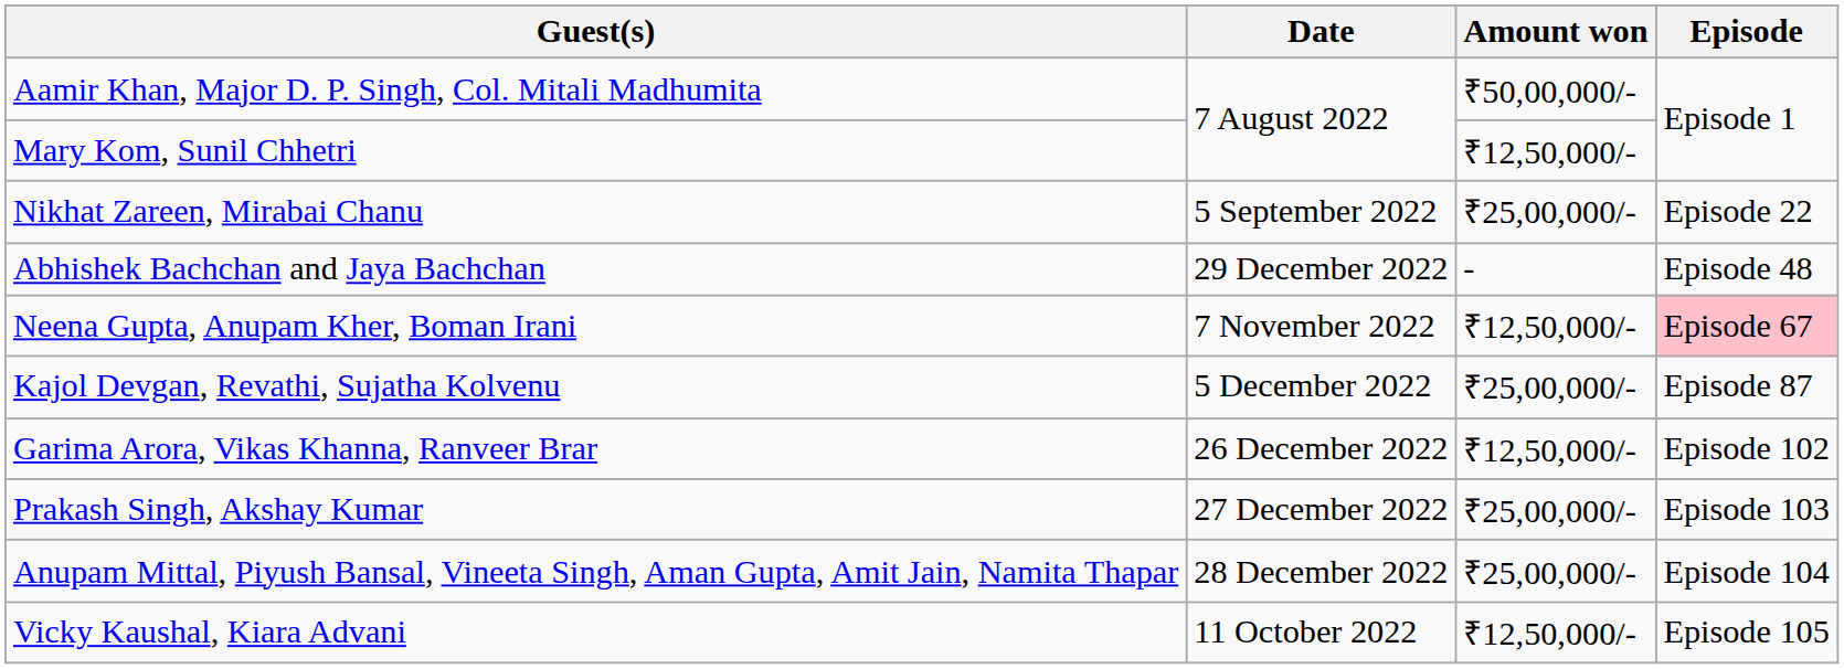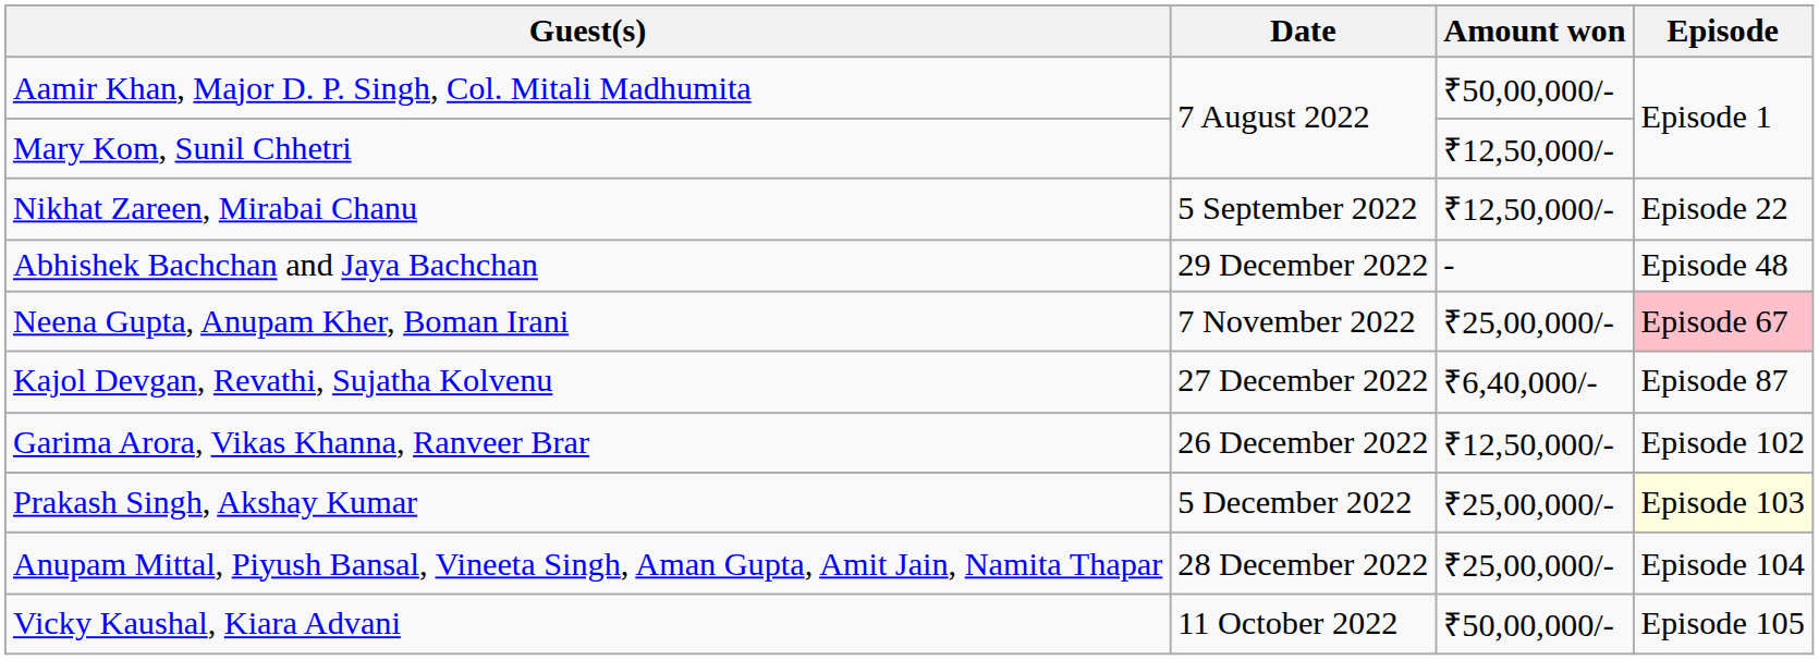 <table class="wikitable">
 <tr>
 <th>Guest(s)</th>
 <th>Date</th>
 <th>Amount won</th>
 <th>Episode</th>
 </tr>
 <tr>
 <td><a href='#'>Aamir Khan</a>, <a href='#'>Major D. P. Singh</a>, <a href='#'>Col. Mitali Madhumita</a></td>
 <td rowspan="2">7 August 2022</td>
 <td>₹50,00,000/-</td>
 <td rowspan="2">Episode 1</td>
 </tr>
 <tr>
 <td><a href='#'>Mary Kom</a>, <a href='#'>Sunil Chhetri</a></td>
 <td>₹12,50,000/-</td>
 </tr>
 <tr>
 <td><a href='#'>Nikhat Zareen</a>, <a href='#'>Mirabai Chanu</a></td>
 <td>5 September 2022</td>
-<td>₹25,00,000/-</td>
+<td>₹12,50,000/-</td>
 <td>Episode 22</td>
 </tr>
 <tr>
 <td><a href='#'>Abhishek Bachchan</a> and <a href='#'>Jaya Bachchan</a></td>
 <td>29 December 2022</td>
 <td>-</td>
 <td>Episode 48</td>
 </tr>
 <tr>
 <td><a href='#'>Neena Gupta</a>, <a href='#'>Anupam Kher</a>, <a href='#'>Boman Irani</a></td>
 <td>7 November 2022</td>
-<td>₹12,50,000/-</td>
+<td>₹25,00,000/-</td>
 <td style="background: pink;">Episode 67</td>
 </tr>
 <tr>
 <td><a href='#'>Kajol Devgan</a>, <a href='#'>Revathi</a>, <a href='#'>Sujatha Kolvenu</a></td>
-<td>5 December 2022</td>
-<td>₹25,00,000/-</td>
+<td>27 December 2022</td>
+<td>₹6,40,000/-</td>
 <td>Episode 87</td>
 </tr>
 <tr>
 <td><a href='#'>Garima Arora</a>, <a href='#'>Vikas Khanna</a>, <a href='#'>Ranveer Brar</a></td>
 <td>26 December 2022</td>
 <td>₹12,50,000/-</td>
 <td>Episode 102</td>
 </tr>
 <tr>
 <td><a href='#'>Prakash Singh</a>, <a href='#'>Akshay Kumar</a></td>
-<td>27 December 2022</td>
+<td>5 December 2022</td>
 <td>₹25,00,000/-</td>
-<td>Episode 103</td>
+<td style="background: lightyellow;">Episode 103</td>
 </tr>
 <tr>
 <td><a href='#'>Anupam Mittal</a>, <a href='#'>Piyush Bansal</a>, <a href='#'>Vineeta Singh</a>, <a href='#'>Aman Gupta</a>, <a href='#'>Amit Jain</a>, <a href='#'>Namita Thapar</a></td>
 <td>28 December 2022</td>
 <td>₹25,00,000/-</td>
 <td>Episode 104</td>
 </tr>
 <tr>
 <td><a href='#'>Vicky Kaushal</a>, <a href='#'>Kiara Advani</a></td>
 <td>11 October 2022</td>
-<td>₹12,50,000/-</td>
+<td>₹50,00,000/-</td>
 <td>Episode 105</td>
 </tr>
 </table>
